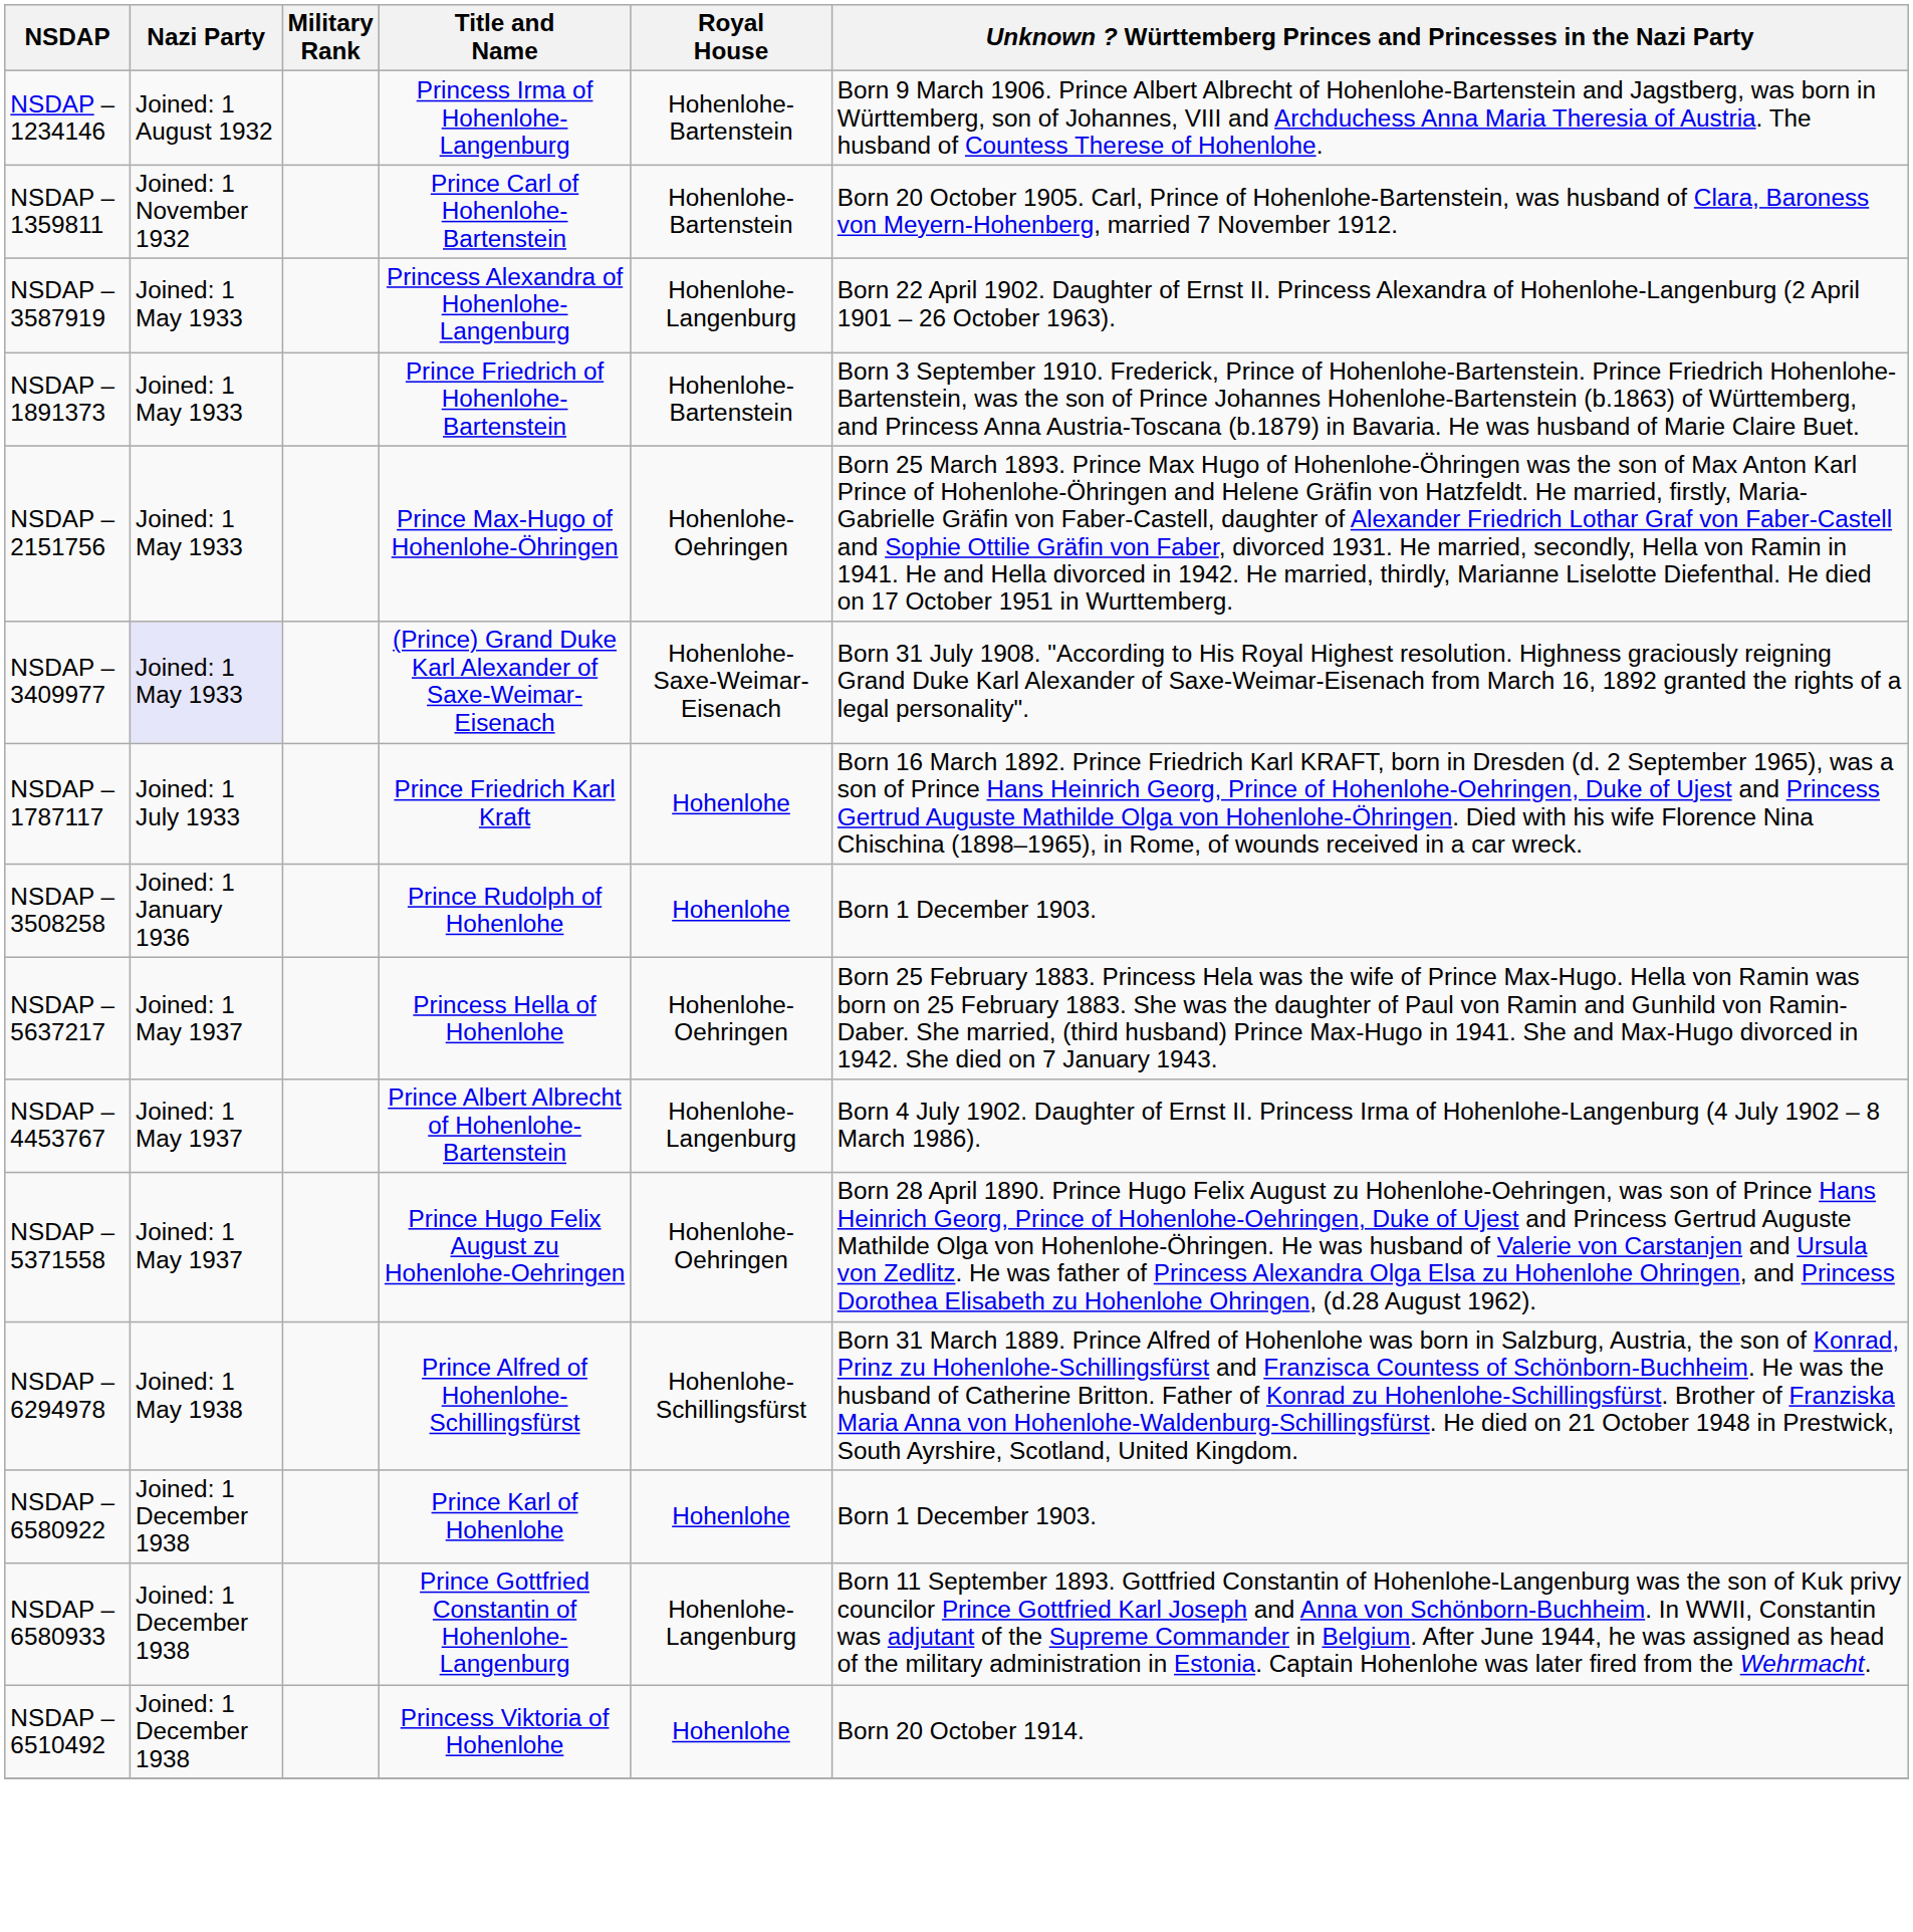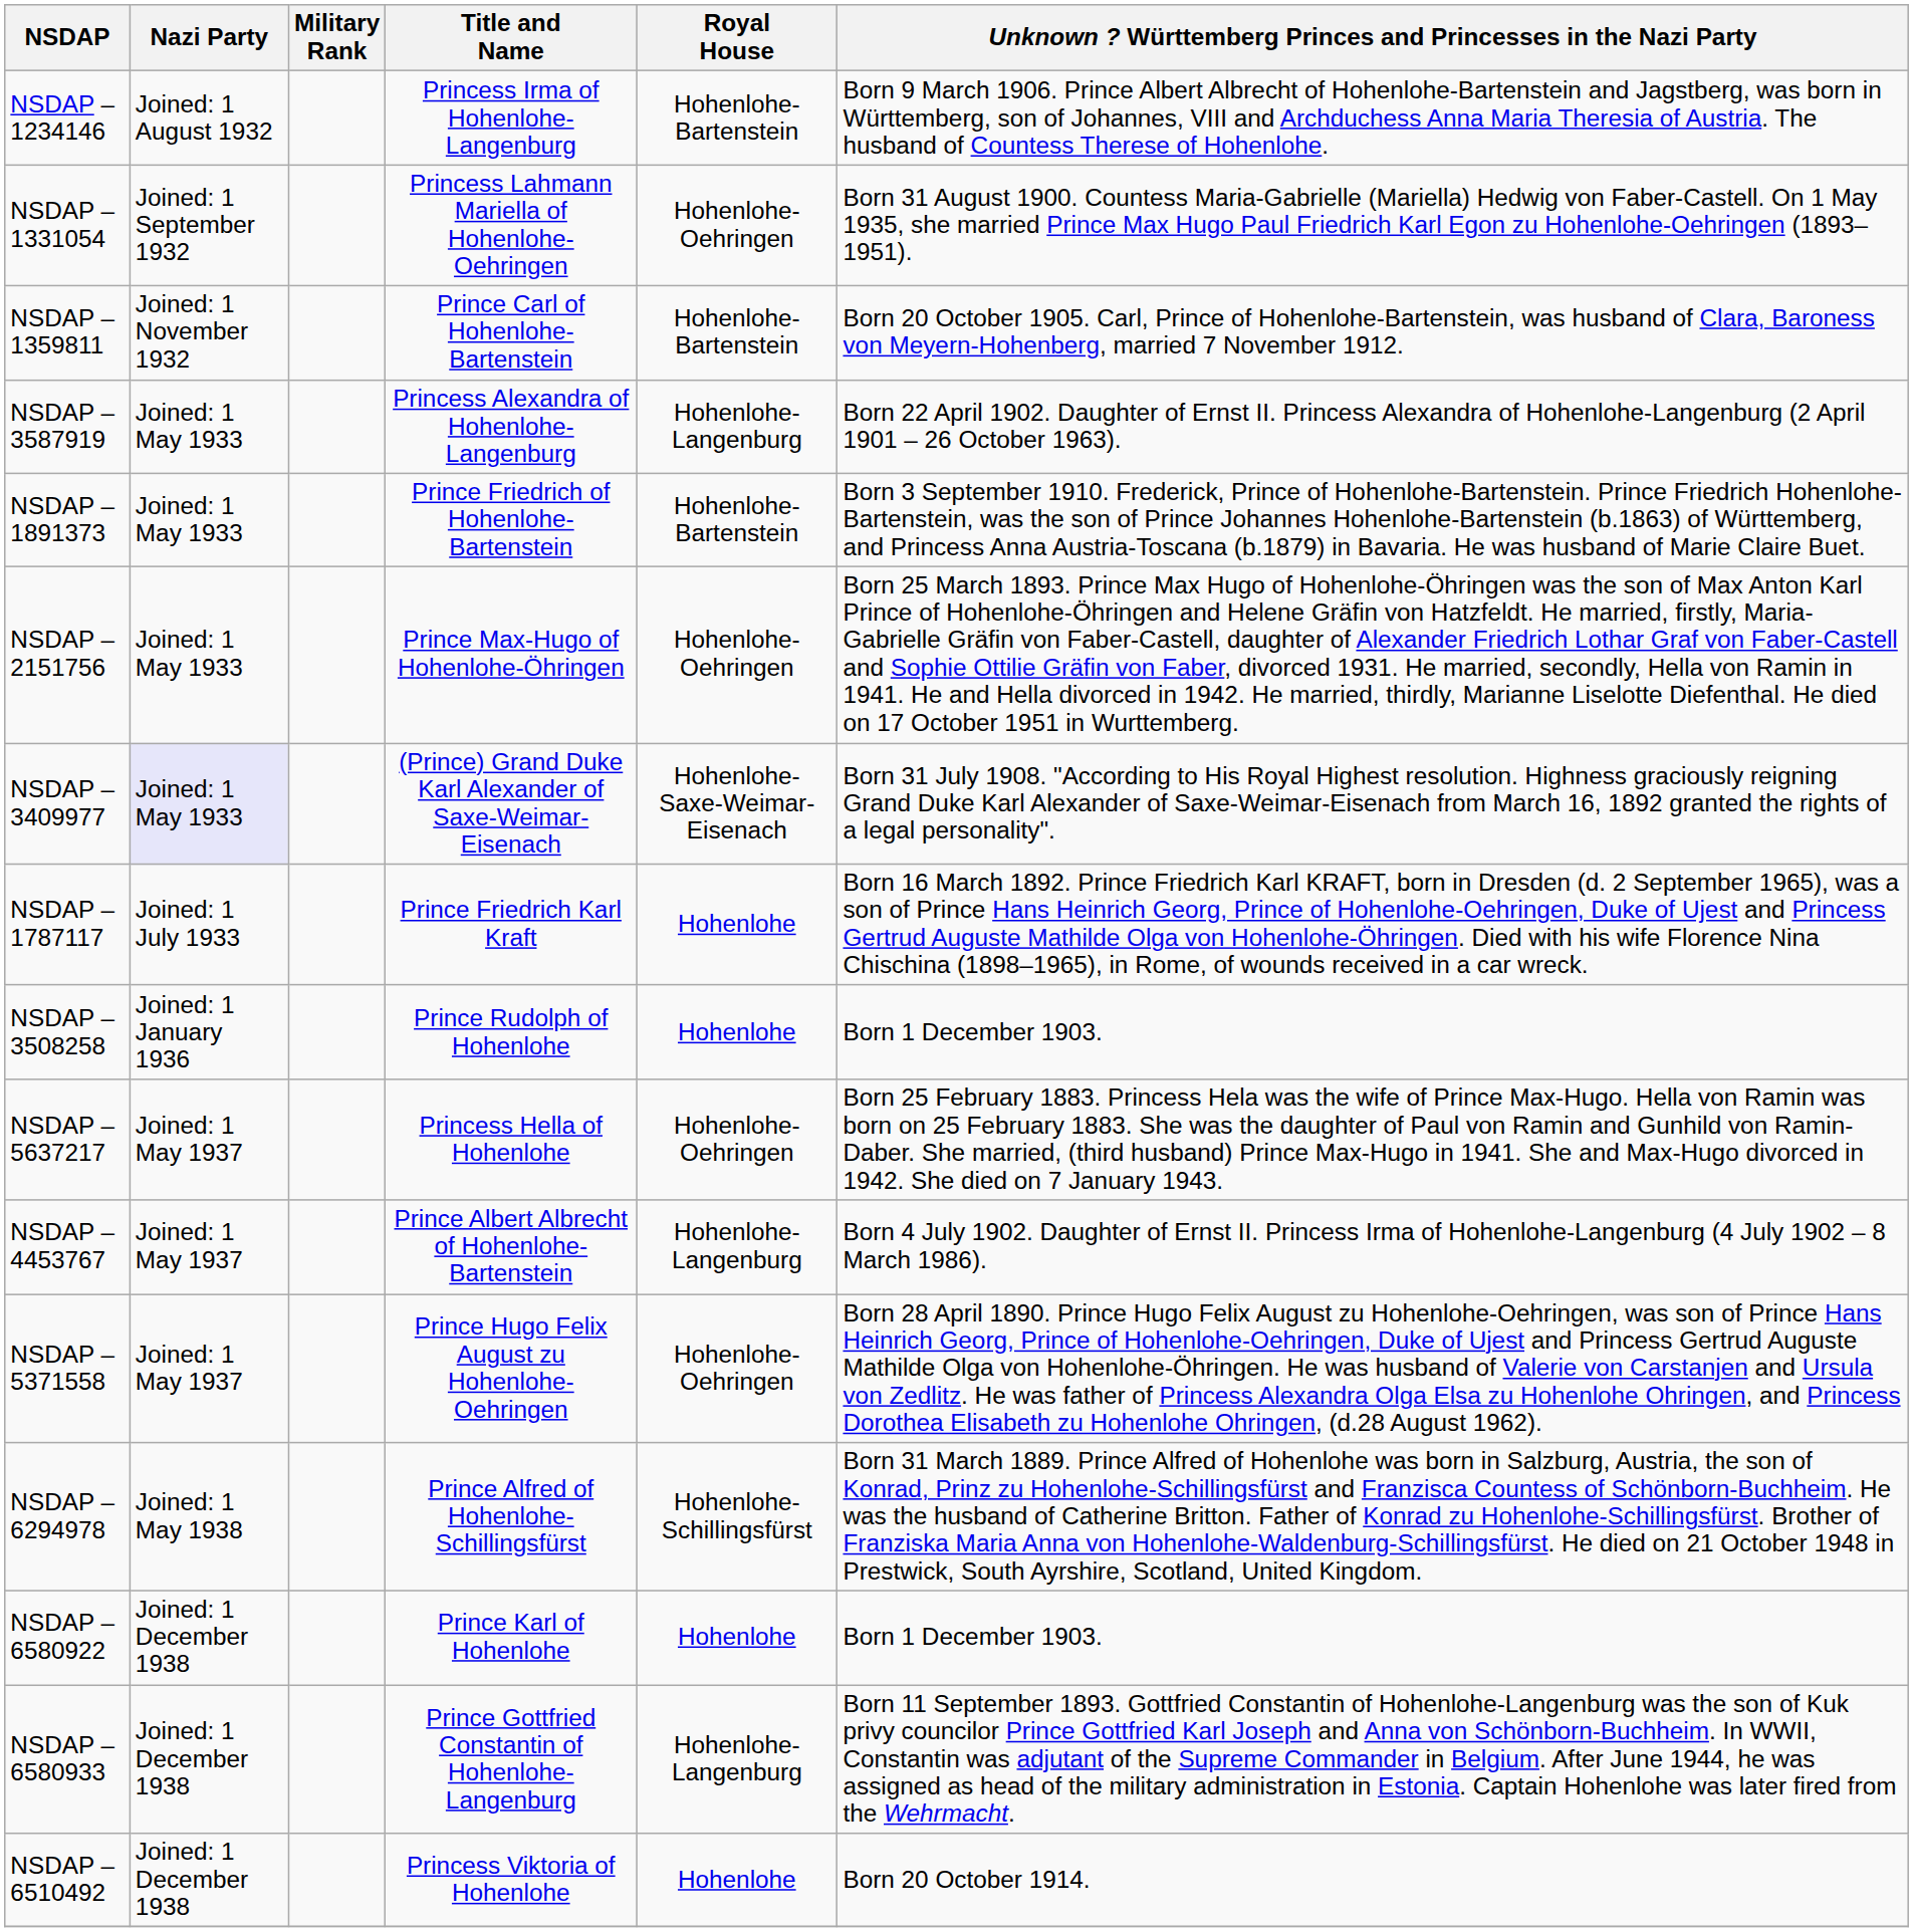 <table class="wikitable">
 <tr>
 <th>NSDAP</th>
 <th>Nazi Party</th>
 <th>Military<br>Rank</th>
 <th>Title and<br>Name</th>
 <th>Royal<br>House</th>
 <th><em>Unknown ?</em> Württemberg Princes and Princesses in the Nazi Party</th>
 </tr>
 <tr>
 <td><a href='#'>NSDAP</a> – 1234146</td>
 <td>Joined: 1 August 1932</td>
 <td></td>
 <td align="center"><a href='#'>Princess Irma of Hohenlohe-Langenburg</a></td>
 <td align="center"> Hohenlohe-Bartenstein</td>
 <td>Born 9 March 1906. Prince Albert Albrecht of Hohenlohe-Bartenstein and Jagstberg, was born in Württemberg, son of Johannes, VIII and <a href='#'>Archduchess Anna Maria Theresia of Austria</a>. The husband of <a href='#'>Countess Therese of Hohenlohe</a>.</td>
+</tr>
+<tr>
+<td>NSDAP – 1331054</td>
+<td>Joined: 1 September 1932</td>
+<td></td>
+<td align="center"><a href='#'>Princess Lahmann Mariella of Hohenlohe-Oehringen</a></td>
+<td align="center"> Hohenlohe-Oehringen</td>
+<td>Born 31 August 1900. Countess Maria-Gabrielle (Mariella) Hedwig von Faber-Castell. On 1 May 1935, she married <a href='#'>Prince Max Hugo Paul Friedrich Karl Egon zu Hohenlohe-Oehringen</a> (1893–1951).</td>
 </tr>
 <tr>
 <td>NSDAP – 1359811</td>
 <td>Joined: 1 November 1932</td>
 <td></td>
 <td align="center"><a href='#'>Prince Carl of Hohenlohe-Bartenstein</a></td>
 <td align="center"> Hohenlohe-Bartenstein</td>
 <td>Born 20 October 1905. Carl, Prince of Hohenlohe-Bartenstein, was husband of <a href='#'>Clara, Baroness von Meyern-Hohenberg</a>, married 7 November 1912.</td>
 </tr>
 <tr>
 <td>NSDAP – 3587919</td>
 <td>Joined: 1 May 1933</td>
 <td></td>
 <td align="center"><a href='#'>Princess Alexandra of Hohenlohe-Langenburg</a></td>
 <td align="center"> Hohenlohe-Langenburg</td>
 <td>Born 22 April 1902. Daughter of Ernst II. Princess Alexandra of Hohenlohe-Langenburg (2 April 1901 – 26 October 1963).</td>
 </tr>
 <tr>
 <td>NSDAP – 1891373</td>
 <td>Joined: 1 May 1933</td>
 <td></td>
 <td align="center"><a href='#'>Prince Friedrich of Hohenlohe-Bartenstein</a></td>
 <td align="center"> Hohenlohe-Bartenstein</td>
 <td>Born 3 September 1910. Frederick, Prince of Hohenlohe-Bartenstein. Prince Friedrich Hohenlohe-Bartenstein, was the son of Prince Johannes Hohenlohe-Bartenstein (b.1863) of Württemberg, and Princess Anna Austria-Toscana (b.1879) in Bavaria. He was husband of Marie Claire Buet.</td>
 </tr>
 <tr>
 <td>NSDAP – 2151756</td>
 <td>Joined: 1 May 1933</td>
 <td></td>
 <td align="center"><a href='#'>Prince Max-Hugo of Hohenlohe-Öhringen</a></td>
 <td align="center"> Hohenlohe-Oehringen</td>
 <td>Born 25 March 1893. Prince Max Hugo of Hohenlohe-Öhringen was the son of Max Anton Karl Prince of Hohenlohe-Öhringen and Helene Gräfin von Hatzfeldt. He married, firstly, Maria-Gabrielle Gräfin von Faber-Castell, daughter of <a href='#'>Alexander Friedrich Lothar Graf von Faber-Castell</a> and <a href='#'>Sophie Ottilie Gräfin von Faber</a>, divorced 1931. He married, secondly, Hella von Ramin in 1941. He and Hella divorced in 1942. He married, thirdly, Marianne Liselotte Diefenthal. He died on 17 October 1951 in Wurttemberg.</td>
 </tr>
 <tr>
 <td>NSDAP – 3409977</td>
 <td style="background: lavender;">Joined: 1 May 1933</td>
 <td></td>
 <td align="center"><a href='#'>(Prince) Grand Duke Karl Alexander of Saxe-Weimar-Eisenach</a></td>
 <td align="center"> Hohenlohe-Saxe-Weimar-Eisenach</td>
 <td>Born 31 July 1908. "According to His Royal Highest resolution. Highness graciously reigning Grand Duke Karl Alexander of Saxe-Weimar-Eisenach from March 16, 1892 granted the rights of a legal personality".</td>
 </tr>
 <tr>
 <td>NSDAP – 1787117</td>
 <td>Joined: 1 July 1933</td>
 <td></td>
 <td align="center"><a href='#'>Prince Friedrich Karl Kraft</a></td>
 <td align="center"><a href='#'>Hohenlohe</a></td>
 <td>Born 16 March 1892. Prince Friedrich Karl KRAFT, born in Dresden (d. 2 September 1965), was a son of Prince <a href='#'>Hans Heinrich Georg, Prince of Hohenlohe-Oehringen, Duke of Ujest</a> and <a href='#'>Princess Gertrud Auguste Mathilde Olga von Hohenlohe-Öhringen</a>. Died with his wife Florence Nina Chischina (1898–1965), in Rome, of wounds received in a car wreck.</td>
 </tr>
 <tr>
 <td>NSDAP – 3508258</td>
 <td>Joined: 1 January 1936</td>
 <td></td>
 <td align="center"><a href='#'>Prince Rudolph of Hohenlohe</a></td>
 <td align="center"><a href='#'>Hohenlohe</a></td>
 <td>Born 1 December 1903.</td>
 </tr>
 <tr>
 <td>NSDAP – 5637217</td>
 <td>Joined: 1 May 1937</td>
 <td></td>
 <td align="center"><a href='#'>Princess Hella of Hohenlohe</a></td>
 <td align="center"> Hohenlohe-Oehringen</td>
 <td>Born 25 February 1883. Princess Hela was the wife of Prince Max-Hugo. Hella von Ramin was born on 25 February 1883. She was the daughter of Paul von Ramin and Gunhild von Ramin-Daber. She married, (third husband) Prince Max-Hugo in 1941. She and Max-Hugo divorced in 1942. She died on 7 January 1943.</td>
 </tr>
 <tr>
 <td>NSDAP – 4453767</td>
 <td>Joined: 1 May 1937</td>
 <td></td>
 <td align="center"><a href='#'>Prince Albert Albrecht of Hohenlohe-Bartenstein</a></td>
 <td align="center"> Hohenlohe-Langenburg</td>
 <td>Born 4 July 1902. Daughter of Ernst II. Princess Irma of Hohenlohe-Langenburg (4 July 1902 – 8 March 1986).</td>
 </tr>
 <tr>
 <td>NSDAP – 5371558</td>
 <td>Joined: 1 May 1937</td>
 <td></td>
 <td align="center"><a href='#'>Prince Hugo Felix August zu Hohenlohe-Oehringen</a></td>
 <td align="center"> Hohenlohe-Oehringen</td>
 <td>Born 28 April 1890. Prince Hugo Felix August zu Hohenlohe-Oehringen, was son of Prince <a href='#'>Hans Heinrich Georg, Prince of Hohenlohe-Oehringen, Duke of Ujest</a> and Princess Gertrud Auguste Mathilde Olga von Hohenlohe-Öhringen. He was husband of <a href='#'>Valerie von Carstanjen</a> and <a href='#'>Ursula von Zedlitz</a>. He was father of <a href='#'>Princess Alexandra Olga Elsa zu Hohenlohe Ohringen</a>, and <a href='#'>Princess Dorothea Elisabeth zu Hohenlohe Ohringen</a>, (d.28 August 1962).</td>
 </tr>
 <tr>
 <td>NSDAP – 6294978</td>
 <td>Joined: 1 May 1938</td>
 <td></td>
 <td align="center"><a href='#'>Prince Alfred of Hohenlohe-Schillingsfürst</a></td>
 <td align="center">Hohenlohe-Schillingsfürst</td>
 <td>Born 31 March 1889. Prince Alfred of Hohenlohe was born in Salzburg, Austria, the son of <a href='#'>Konrad, Prinz zu Hohenlohe-Schillingsfürst</a> and <a href='#'>Franzisca Countess of Schönborn-Buchheim</a>. He was the husband of Catherine Britton. Father of <a href='#'>Konrad zu Hohenlohe-Schillingsfürst</a>. Brother of <a href='#'>Franziska Maria Anna von Hohenlohe-Waldenburg-Schillingsfürst</a>. He died on 21 October 1948 in Prestwick, South Ayrshire, Scotland, United Kingdom.</td>
 </tr>
 <tr>
 <td>NSDAP – 6580922</td>
 <td>Joined: 1 December 1938</td>
 <td></td>
 <td align="center"><a href='#'>Prince Karl of Hohenlohe</a></td>
 <td align="center"><a href='#'>Hohenlohe</a></td>
 <td>Born 1 December 1903.</td>
 </tr>
 <tr>
 <td>NSDAP – 6580933</td>
 <td>Joined: 1 December 1938</td>
 <td></td>
 <td align="center"><a href='#'>Prince Gottfried Constantin of Hohenlohe-Langenburg</a></td>
 <td align="center"> Hohenlohe-Langenburg</td>
 <td>Born 11 September 1893. Gottfried Constantin of Hohenlohe-Langenburg was the son of Kuk privy councilor <a href='#'>Prince Gottfried Karl Joseph</a> and <a href='#'>Anna von Schönborn-Buchheim</a>. In WWII, Constantin was <a href='#'>adjutant</a> of the <a href='#'>Supreme Commander</a> in <a href='#'>Belgium</a>. After June 1944, he was assigned as head of the military administration in <a href='#'>Estonia</a>. Captain Hohenlohe was later fired from the <em><a href='#'>Wehrmacht</a></em>.</td>
 </tr>
 <tr>
 <td>NSDAP – 6510492</td>
 <td>Joined: 1 December 1938</td>
 <td></td>
 <td align="center"><a href='#'>Princess Viktoria of Hohenlohe</a></td>
 <td align="center"><a href='#'>Hohenlohe</a></td>
 <td>Born 20 October 1914.</td>
 </tr>
 <tr>
 </tr>
 </table>
